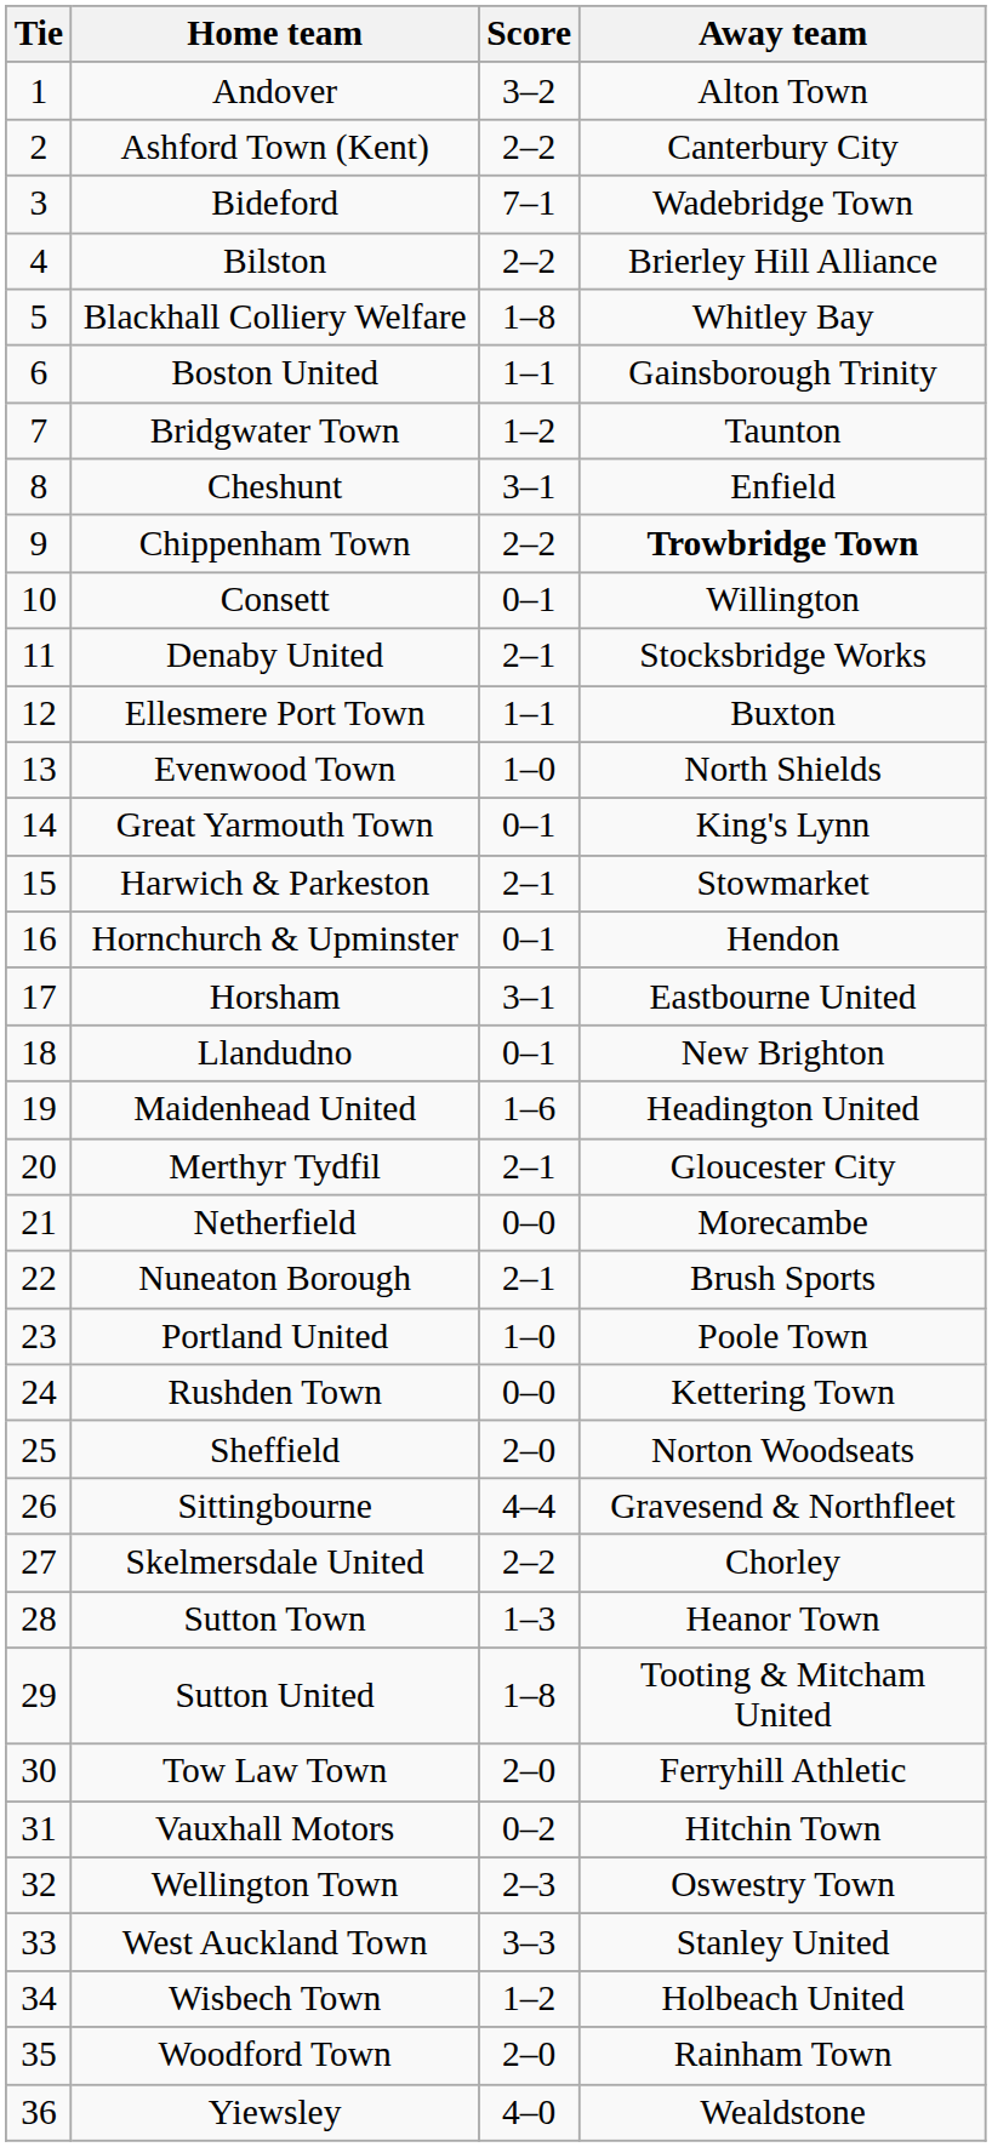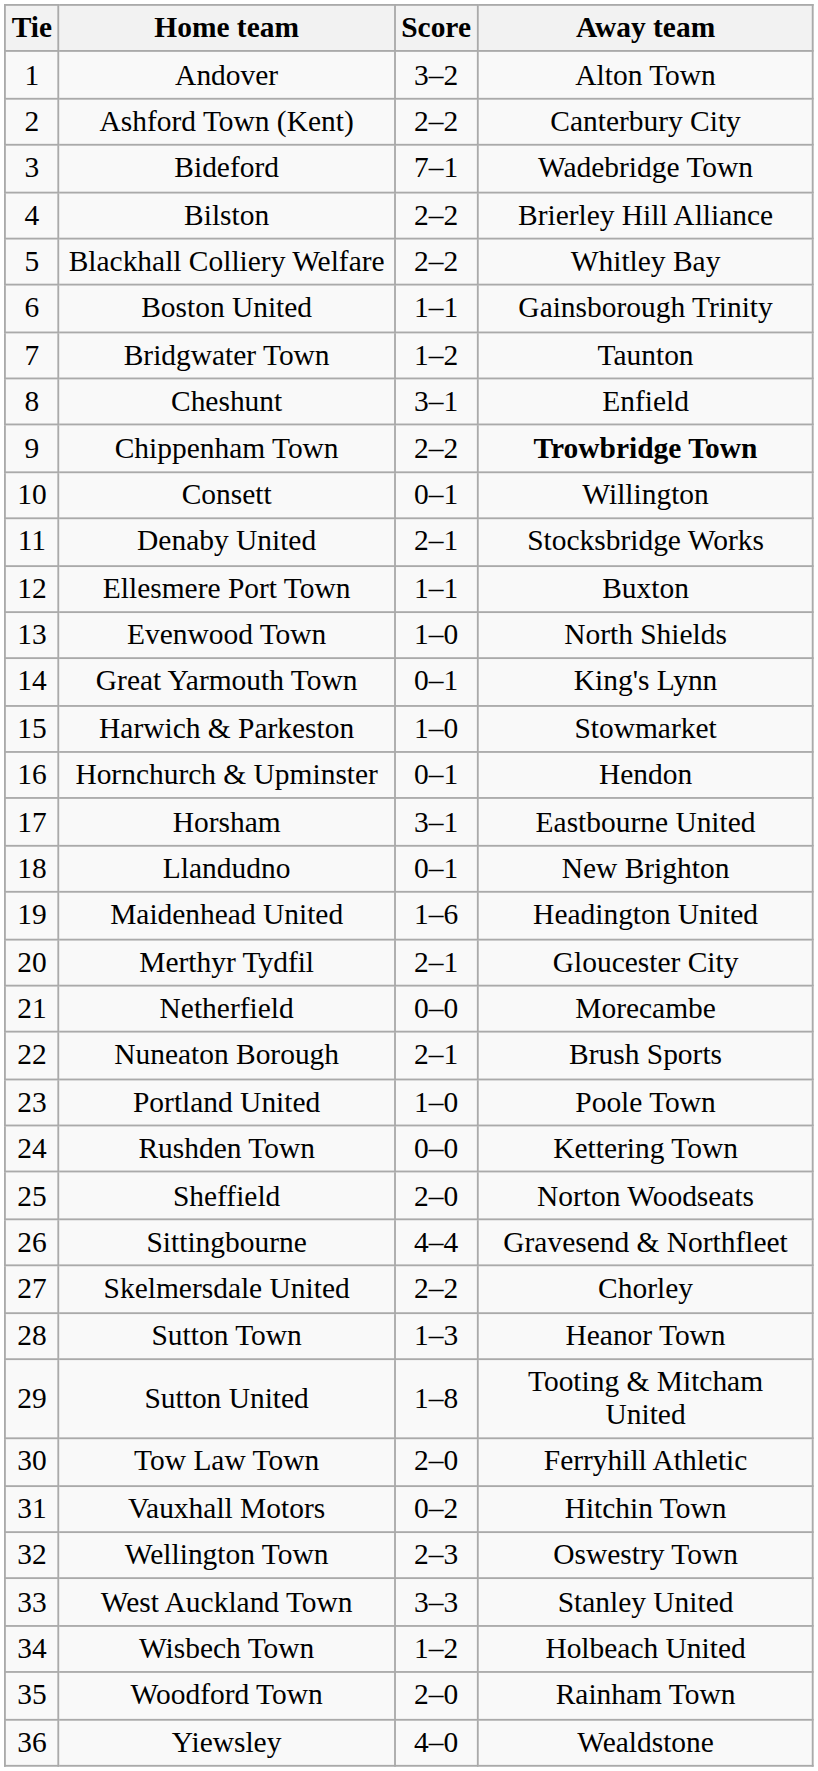 <table class="wikitable" style="text-align:center;">
 <tr>
 <th width=20>Tie</th>
 <th width=175>Home team</th>
 <th width=20>Score</th>
 <th width=175>Away team</th>
 </tr>
 <tr>
 <td>1</td>
 <td>Andover</td>
 <td>3–2</td>
 <td>Alton Town</td>
 </tr>
 <tr>
 <td>2</td>
 <td>Ashford Town (Kent)</td>
 <td>2–2</td>
 <td>Canterbury City</td>
 </tr>
 <tr>
 <td>3</td>
 <td>Bideford</td>
 <td>7–1</td>
 <td>Wadebridge Town</td>
 </tr>
 <tr>
 <td>4</td>
 <td>Bilston</td>
 <td>2–2</td>
 <td>Brierley Hill Alliance</td>
 </tr>
 <tr>
 <td>5</td>
 <td>Blackhall Colliery Welfare</td>
-<td>1–8</td>
+<td>2–2</td>
 <td>Whitley Bay</td>
 </tr>
 <tr>
 <td>6</td>
 <td>Boston United</td>
 <td>1–1</td>
 <td>Gainsborough Trinity</td>
 </tr>
 <tr>
 <td>7</td>
 <td>Bridgwater Town</td>
 <td>1–2</td>
 <td>Taunton</td>
 </tr>
 <tr>
 <td>8</td>
 <td>Cheshunt</td>
 <td>3–1</td>
 <td>Enfield</td>
 </tr>
 <tr>
 <td>9</td>
 <td>Chippenham Town</td>
 <td>2–2</td>
 <td><strong>Trowbridge Town</strong></td>
 </tr>
 <tr>
 <td>10</td>
 <td>Consett</td>
 <td>0–1</td>
 <td>Willington</td>
 </tr>
 <tr>
 <td>11</td>
 <td>Denaby United</td>
 <td>2–1</td>
 <td>Stocksbridge Works</td>
 </tr>
 <tr>
 <td>12</td>
 <td>Ellesmere Port Town</td>
 <td>1–1</td>
 <td>Buxton</td>
 </tr>
 <tr>
 <td>13</td>
 <td>Evenwood Town</td>
 <td>1–0</td>
 <td>North Shields</td>
 </tr>
 <tr>
 <td>14</td>
 <td>Great Yarmouth Town</td>
 <td>0–1</td>
 <td>King's Lynn</td>
 </tr>
 <tr>
 <td>15</td>
 <td>Harwich & Parkeston</td>
-<td>2–1</td>
+<td>1–0</td>
 <td>Stowmarket</td>
 </tr>
 <tr>
 <td>16</td>
 <td>Hornchurch & Upminster</td>
 <td>0–1</td>
 <td>Hendon</td>
 </tr>
 <tr>
 <td>17</td>
 <td>Horsham</td>
 <td>3–1</td>
 <td>Eastbourne United</td>
 </tr>
 <tr>
 <td>18</td>
 <td>Llandudno</td>
 <td>0–1</td>
 <td>New Brighton</td>
 </tr>
 <tr>
 <td>19</td>
 <td>Maidenhead United</td>
 <td>1–6</td>
 <td>Headington United</td>
 </tr>
 <tr>
 <td>20</td>
 <td>Merthyr Tydfil</td>
 <td>2–1</td>
 <td>Gloucester City</td>
 </tr>
 <tr>
 <td>21</td>
 <td>Netherfield</td>
 <td>0–0</td>
 <td>Morecambe</td>
 </tr>
 <tr>
 <td>22</td>
 <td>Nuneaton Borough</td>
 <td>2–1</td>
 <td>Brush Sports</td>
 </tr>
 <tr>
 <td>23</td>
 <td>Portland United</td>
 <td>1–0</td>
 <td>Poole Town</td>
 </tr>
 <tr>
 <td>24</td>
 <td>Rushden Town</td>
 <td>0–0</td>
 <td>Kettering Town</td>
 </tr>
 <tr>
 <td>25</td>
 <td>Sheffield</td>
 <td>2–0</td>
 <td>Norton Woodseats</td>
 </tr>
 <tr>
 <td>26</td>
 <td>Sittingbourne</td>
 <td>4–4</td>
 <td>Gravesend & Northfleet</td>
 </tr>
 <tr>
 <td>27</td>
 <td>Skelmersdale United</td>
 <td>2–2</td>
 <td>Chorley</td>
 </tr>
 <tr>
 <td>28</td>
 <td>Sutton Town</td>
 <td>1–3</td>
 <td>Heanor Town</td>
 </tr>
 <tr>
 <td>29</td>
 <td>Sutton United</td>
 <td>1–8</td>
 <td>Tooting & Mitcham United</td>
 </tr>
 <tr>
 <td>30</td>
 <td>Tow Law Town</td>
 <td>2–0</td>
 <td>Ferryhill Athletic</td>
 </tr>
 <tr>
 <td>31</td>
 <td>Vauxhall Motors</td>
 <td>0–2</td>
 <td>Hitchin Town</td>
 </tr>
 <tr>
 <td>32</td>
 <td>Wellington Town</td>
 <td>2–3</td>
 <td>Oswestry Town</td>
 </tr>
 <tr>
 <td>33</td>
 <td>West Auckland Town</td>
 <td>3–3</td>
 <td>Stanley United</td>
 </tr>
 <tr>
 <td>34</td>
 <td>Wisbech Town</td>
 <td>1–2</td>
 <td>Holbeach United</td>
 </tr>
 <tr>
 <td>35</td>
 <td>Woodford Town</td>
 <td>2–0</td>
 <td>Rainham Town</td>
 </tr>
 <tr>
 <td>36</td>
 <td>Yiewsley</td>
 <td>4–0</td>
 <td>Wealdstone</td>
 </tr>
 </table>
